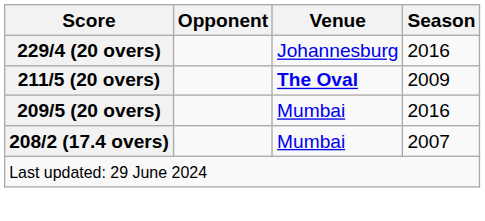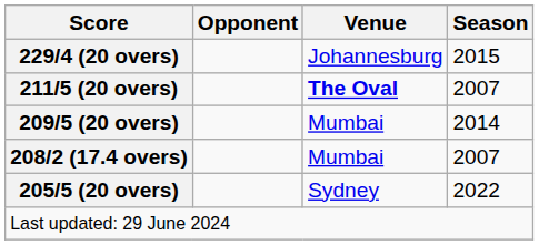 <table class="wikitable"style="font-size: 90%">
 <tr>
 <th>Score</th>
 <th>Opponent</th>
 <th>Venue</th>
 <th>Season</th>
 </tr>
 <tr>
 <th>229/4 (20 overs)</th>
 <td></td>
 <td><a href='#'>Johannesburg</a></td>
-<td>2016</td>
+<td>2015</td>
 </tr>
 <tr>
 <th>211/5 (20 overs)</th>
 <td></td>
 <td><strong><a href='#'>The Oval</a></strong></td>
-<td>2009</td>
+<td>2007</td>
 </tr>
 <tr>
 <th>209/5 (20 overs)</th>
 <td></td>
 <td><a href='#'>Mumbai</a></td>
-<td>2016</td>
+<td>2014</td>
 </tr>
 <tr>
 <th>208/2 (17.4 overs)</th>
 <td></td>
 <td><a href='#'>Mumbai</a></td>
 <td>2007</td>
 </tr>
 <tr>
+<th>205/5 (20 overs)</th>
+<td></td>
+<td><a href='#'>Sydney</a></td>
+<td>2022</td>
+</tr>
+<tr>
 <td colspan="4"><small>Last updated: 29 June 2024</small></td>
 </tr>
 </table>
